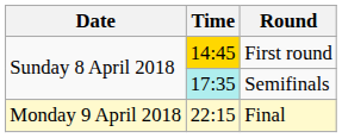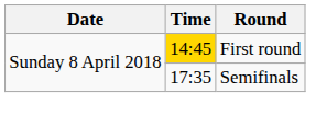 <table class="wikitable">
 <tr>
 <th>Date</th>
 <th>Time</th>
 <th>Round</th>
 </tr>
 <tr>
 <td rowspan=2>Sunday 8 April 2018</td>
 <td style="background: gold;">14:45</td>
 <td>First round</td>
 </tr>
 <tr>
-<td style="background: paleturquoise;">17:35</td>
+<td>17:35</td>
 <td>Semifinals</td>
 </tr>
-<tr>
-<td style=background:lemonchiffon>Monday 9 April 2018</td>
-<td style=background:lemonchiffon>22:15</td>
-<td style=background:lemonchiffon>Final</td>
-</tr>
 </table>
